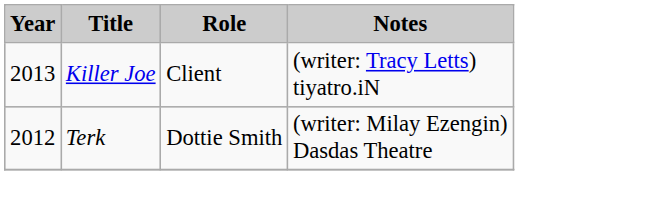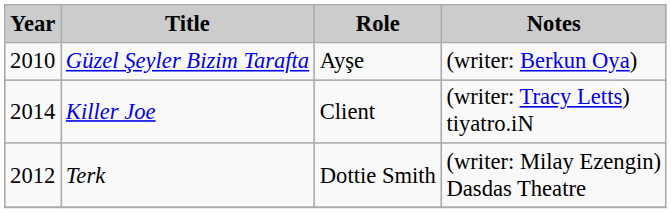 <table class="wikitable" style="font-size:90%">
 <tr>
 <th style="background:#CCCCCC">Year</th>
 <th style="background:#CCCCCC">Title</th>
 <th style="background:#CCCCCC">Role</th>
 <th style="background:#CCCCCC">Notes</th>
 </tr>
 <tr>
-<td>2013</td>
+<td>2010</td>
+<td><em><a href='#'>Güzel Şeyler Bizim Tarafta</a></em></td>
+<td>Ayşe</td>
+<td>(writer: <a href='#'>Berkun Oya</a>)</td>
+</tr>
+<tr>
+<td>2014</td>
 <td><em><a href='#'>Killer Joe</a></em></td>
 <td>Client</td>
 <td>(writer: <a href='#'>Tracy Letts</a>)<br>tiyatro.iN</td>
 </tr>
 <tr>
 <td>2012</td>
 <td><em>Terk</em></td>
 <td>Dottie Smith</td>
 <td>(writer: Milay Ezengin)<br>Dasdas Theatre</td>
 </tr>
 <tr>
 </tr>
 </table>
